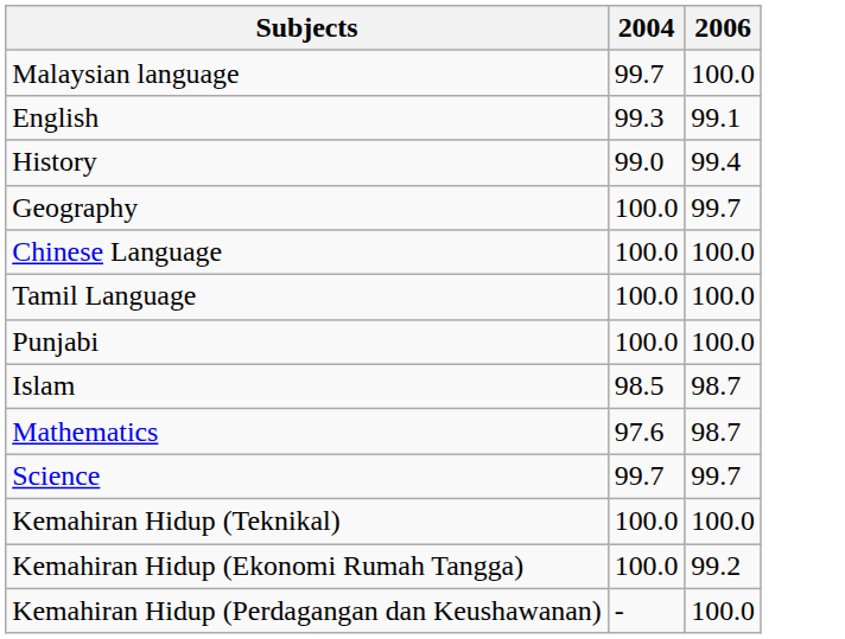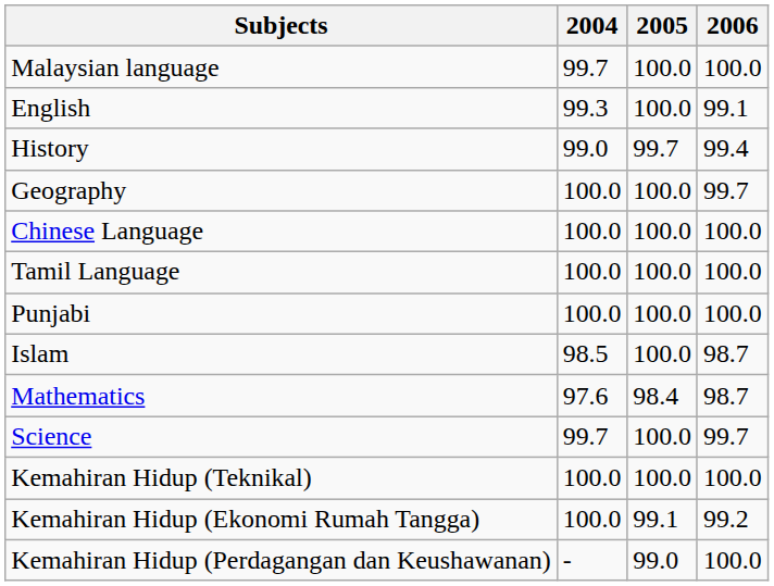 <table class="wikitable">
 <tr>
 <th>Subjects</th>
 <th>2004</th>
+<th>2005</th>
 <th>2006</th>
 </tr>
 <tr>
 <td>Malaysian language</td>
 <td>99.7</td>
 <td>100.0</td>
+<td>100.0</td>
 </tr>
 <tr>
 <td>English</td>
 <td>99.3</td>
+<td>100.0</td>
 <td>99.1</td>
 </tr>
 <tr>
 <td>History</td>
 <td>99.0</td>
+<td>99.7</td>
 <td>99.4</td>
 </tr>
 <tr>
 <td>Geography</td>
+<td>100.0</td>
 <td>100.0</td>
 <td>99.7</td>
 </tr>
 <tr>
 <td><a href='#'>Chinese</a> Language</td>
 <td>100.0</td>
 <td>100.0</td>
+<td>100.0</td>
 </tr>
 <tr>
 <td>Tamil Language</td>
+<td>100.0</td>
 <td>100.0</td>
 <td>100.0</td>
 </tr>
 <tr>
 <td>Punjabi</td>
 <td>100.0</td>
 <td>100.0</td>
+<td>100.0</td>
 </tr>
 <tr>
 <td>Islam</td>
 <td>98.5</td>
+<td>100.0</td>
 <td>98.7</td>
 </tr>
 <tr>
 <td><a href='#'>Mathematics</a></td>
 <td>97.6</td>
+<td>98.4</td>
 <td>98.7</td>
 </tr>
 <tr>
 <td><a href='#'>Science</a></td>
 <td>99.7</td>
+<td>100.0</td>
 <td>99.7</td>
 </tr>
 <tr>
 <td>Kemahiran Hidup (Teknikal)</td>
 <td>100.0</td>
 <td>100.0</td>
+<td>100.0</td>
 </tr>
 <tr>
 <td>Kemahiran Hidup (Ekonomi Rumah Tangga)</td>
 <td>100.0</td>
+<td>99.1</td>
 <td>99.2</td>
 </tr>
 <tr>
 <td>Kemahiran Hidup (Perdagangan dan Keushawanan)</td>
 <td>-</td>
+<td>99.0</td>
 <td>100.0</td>
 </tr>
 </table>
